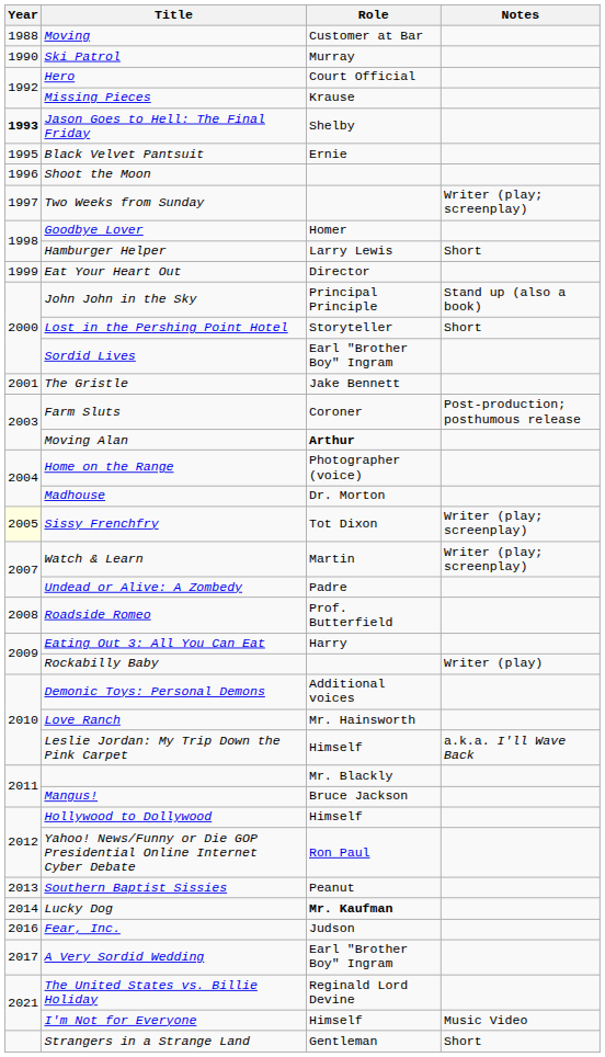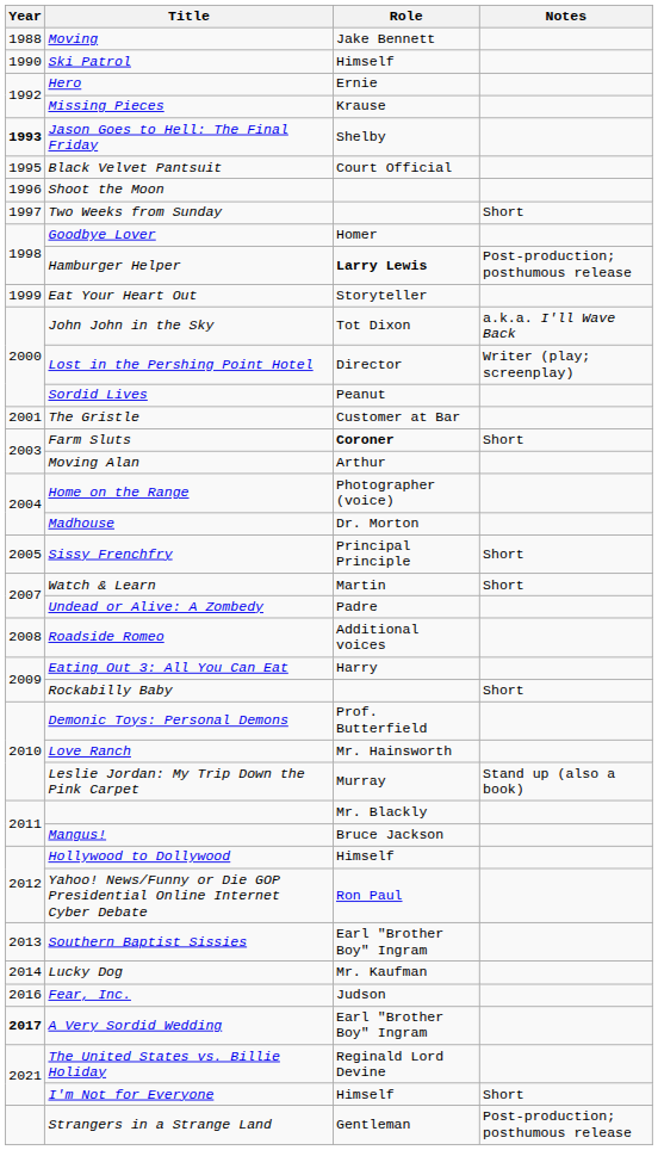 <table class="wikitable sortable">
 <tr>
 <th>Year</th>
 <th>Title</th>
 <th>Role</th>
 <th>Notes</th>
 </tr>
 <tr>
 <td>1988</td>
 <td><em><a href='#'>Moving</a></em></td>
-<td>Customer at Bar</td>
+<td>Jake Bennett</td>
 <td></td>
 </tr>
 <tr>
 <td>1990</td>
 <td><em><a href='#'>Ski Patrol</a></em></td>
-<td>Murray</td>
+<td>Himself</td>
 <td></td>
 </tr>
 <tr>
 <td rowspan=2>1992</td>
 <td><em><a href='#'>Hero</a></em></td>
-<td>Court Official</td>
+<td>Ernie</td>
 <td></td>
 </tr>
 <tr>
 <td><em><a href='#'>Missing Pieces</a></em></td>
 <td>Krause</td>
 <td></td>
 </tr>
 <tr>
 <td><strong>1993</strong></td>
 <td><em><a href='#'>Jason Goes to Hell: The Final Friday</a></em></td>
 <td>Shelby</td>
 <td></td>
 </tr>
 <tr>
 <td>1995</td>
 <td><em>Black Velvet Pantsuit</em></td>
-<td>Ernie</td>
+<td>Court Official</td>
 <td></td>
 </tr>
 <tr>
 <td>1996</td>
 <td><em>Shoot the Moon</em></td>
 <td></td>
 <td></td>
 </tr>
 <tr>
 <td>1997</td>
 <td><em>Two Weeks from Sunday</em></td>
 <td></td>
-<td>Writer (play; screenplay)</td>
+<td>Short</td>
 </tr>
 <tr>
 <td rowspan=2>1998</td>
 <td><em><a href='#'>Goodbye Lover</a></em></td>
 <td>Homer</td>
 <td></td>
 </tr>
 <tr>
 <td><em>Hamburger Helper</em></td>
-<td>Larry Lewis</td>
-<td>Short</td>
+<td><strong>Larry Lewis</strong></td>
+<td>Post-production; posthumous release</td>
 </tr>
 <tr>
 <td>1999</td>
 <td><em>Eat Your Heart Out</em></td>
-<td>Director</td>
+<td>Storyteller</td>
 <td></td>
 </tr>
 <tr>
 <td rowspan=3>2000</td>
 <td><em>John John in the Sky</em></td>
-<td>Principal Principle</td>
-<td>Stand up (also a book)</td>
+<td>Tot Dixon</td>
+<td>a.k.a. <em>I'll Wave Back</em></td>
 </tr>
 <tr>
 <td><em><a href='#'>Lost in the Pershing Point Hotel</a></em></td>
-<td>Storyteller</td>
-<td>Short</td>
+<td>Director</td>
+<td>Writer (play; screenplay)</td>
 </tr>
 <tr>
 <td><em><a href='#'>Sordid Lives</a></em></td>
-<td>Earl "Brother Boy" Ingram</td>
+<td>Peanut</td>
 <td></td>
 </tr>
 <tr>
 <td>2001</td>
 <td><em>The Gristle</em></td>
-<td>Jake Bennett</td>
+<td>Customer at Bar</td>
 <td></td>
 </tr>
 <tr>
 <td rowspan=2>2003</td>
 <td><em>Farm Sluts</em></td>
-<td>Coroner</td>
-<td>Post-production; posthumous release</td>
+<td><strong>Coroner</strong></td>
+<td>Short</td>
 </tr>
 <tr>
 <td><em>Moving Alan</em></td>
-<td><strong>Arthur</strong></td>
+<td>Arthur</td>
 <td></td>
 </tr>
 <tr>
 <td rowspan=2>2004</td>
 <td><em><a href='#'>Home on the Range</a></em></td>
 <td>Photographer (voice)</td>
 <td></td>
 </tr>
 <tr>
 <td><em><a href='#'>Madhouse</a></em></td>
 <td>Dr. Morton</td>
 <td></td>
 </tr>
 <tr>
-<td style="background: lightyellow;">2005</td>
+<td>2005</td>
 <td><em><a href='#'>Sissy Frenchfry</a></em></td>
-<td>Tot Dixon</td>
-<td>Writer (play; screenplay)</td>
+<td>Principal Principle</td>
+<td>Short</td>
 </tr>
 <tr>
 <td rowspan=2>2007</td>
 <td><em>Watch & Learn</em></td>
 <td>Martin</td>
-<td>Writer (play; screenplay)</td>
+<td>Short</td>
 </tr>
 <tr>
 <td><em><a href='#'>Undead or Alive: A Zombedy</a></em></td>
 <td>Padre</td>
 <td></td>
 </tr>
 <tr>
 <td>2008</td>
 <td><em><a href='#'>Roadside Romeo</a></em></td>
-<td>Prof. Butterfield</td>
+<td>Additional voices</td>
 <td></td>
 </tr>
 <tr>
 <td rowspan=2>2009</td>
 <td><em><a href='#'>Eating Out 3: All You Can Eat</a></em></td>
 <td>Harry</td>
 <td></td>
 </tr>
 <tr>
 <td><em>Rockabilly Baby</em></td>
 <td></td>
-<td>Writer (play)</td>
+<td>Short</td>
 </tr>
 <tr>
 <td rowspan=3>2010</td>
 <td><em><a href='#'>Demonic Toys: Personal Demons</a></em></td>
-<td>Additional voices</td>
+<td>Prof. Butterfield</td>
 <td></td>
 </tr>
 <tr>
 <td><em><a href='#'>Love Ranch</a></em></td>
 <td>Mr. Hainsworth</td>
 <td></td>
 </tr>
 <tr>
 <td><em>Leslie Jordan: My Trip Down the Pink Carpet</em></td>
-<td>Himself</td>
-<td>a.k.a. <em>I'll Wave Back</em></td>
+<td>Murray</td>
+<td>Stand up (also a book)</td>
 </tr>
 <tr>
 <td rowspan=2>2011</td>
 <td><em></em></td>
 <td>Mr. Blackly</td>
 <td></td>
 </tr>
 <tr>
 <td><em><a href='#'>Mangus!</a></em></td>
 <td>Bruce Jackson</td>
 <td></td>
 </tr>
 <tr>
 <td rowspan=2>2012</td>
 <td><em><a href='#'>Hollywood to Dollywood</a></em></td>
 <td>Himself</td>
 <td></td>
 </tr>
 <tr>
 <td><em>Yahoo! News/Funny or Die GOP Presidential Online Internet Cyber Debate</em></td>
 <td><a href='#'>Ron Paul</a></td>
 <td></td>
 </tr>
 <tr>
 <td>2013</td>
 <td><em><a href='#'>Southern Baptist Sissies</a></em></td>
-<td>Peanut</td>
+<td>Earl "Brother Boy" Ingram</td>
 <td></td>
 </tr>
 <tr>
 <td>2014</td>
 <td><em>Lucky Dog</em></td>
-<td><strong>Mr. Kaufman</strong></td>
+<td>Mr. Kaufman</td>
 <td></td>
 </tr>
 <tr>
 <td>2016</td>
 <td><em><a href='#'>Fear, Inc.</a></em></td>
 <td>Judson</td>
 <td></td>
 </tr>
 <tr>
-<td>2017</td>
+<td><strong>2017</strong></td>
 <td><em><a href='#'>A Very Sordid Wedding</a></em></td>
 <td>Earl "Brother Boy" Ingram</td>
 <td></td>
 </tr>
 <tr>
 <td rowspan=2>2021</td>
 <td><em><a href='#'>The United States vs. Billie Holiday</a></em></td>
 <td>Reginald Lord Devine</td>
 <td></td>
 </tr>
 <tr>
 <td><em><a href='#'>I'm Not for Everyone</a></em></td>
 <td>Himself</td>
-<td>Music Video</td>
+<td>Short</td>
 </tr>
 <tr>
 <td></td>
 <td><em>Strangers in a Strange Land</em></td>
 <td>Gentleman</td>
-<td>Short</td>
+<td>Post-production; posthumous release</td>
 </tr>
 </table>
